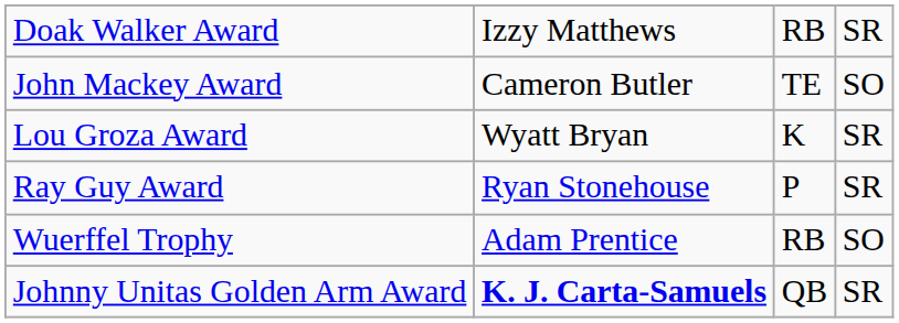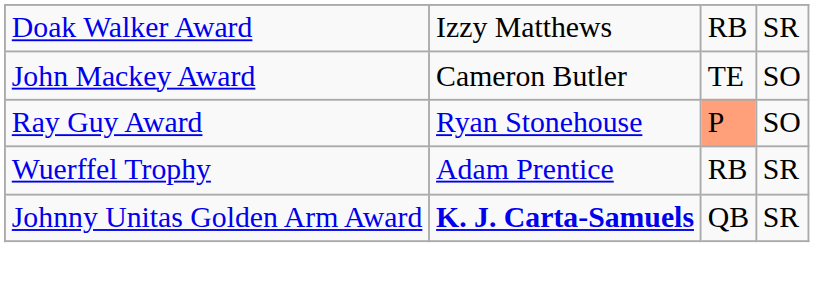 <table class="wikitable">
 <tr>
 <td><a href='#'>Doak Walker Award</a></td>
 <td>Izzy Matthews</td>
 <td>RB</td>
 <td>SR</td>
 </tr>
 <tr>
 <td><a href='#'>John Mackey Award</a></td>
 <td>Cameron Butler</td>
 <td>TE</td>
 <td>SO</td>
 </tr>
 <tr>
-<td><a href='#'>Lou Groza Award</a></td>
-<td>Wyatt Bryan</td>
-<td>K</td>
-<td>SR</td>
-</tr>
-<tr>
 <td><a href='#'>Ray Guy Award</a></td>
 <td><a href='#'>Ryan Stonehouse</a></td>
-<td>P</td>
-<td>SR</td>
+<td style="background: lightsalmon;">P</td>
+<td>SO</td>
 </tr>
 <tr>
 <td><a href='#'>Wuerffel Trophy</a></td>
 <td><a href='#'>Adam Prentice</a></td>
 <td>RB</td>
-<td>SO</td>
+<td>SR</td>
 </tr>
 <tr>
 <td><a href='#'>Johnny Unitas Golden Arm Award</a></td>
 <td><strong><a href='#'>K. J. Carta-Samuels</a></strong></td>
 <td>QB</td>
 <td>SR</td>
 </tr>
 </table>
